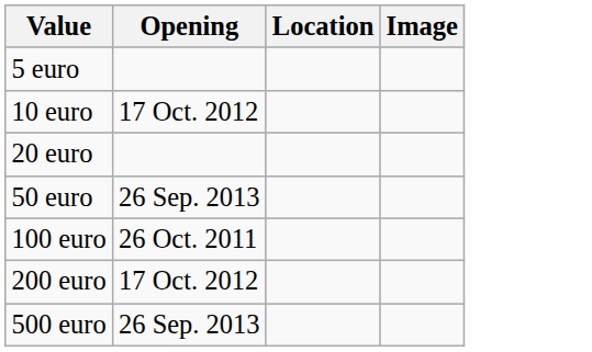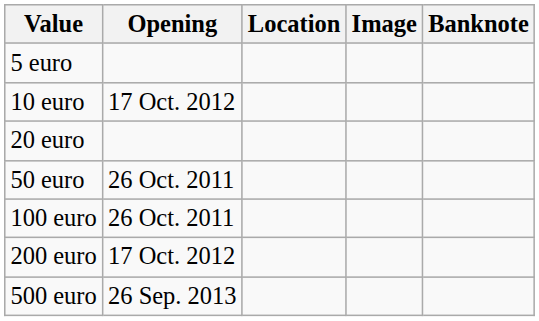 <table class="wikitable sortable">
 <tr>
 <th>Value</th>
 <th>Opening</th>
 <th>Location</th>
 <th>Image</th>
+<th>Banknote</th>
 </tr>
 <tr>
 <td>5 euro</td>
+<td></td>
 <td></td>
 <td></td>
 <td></td>
 </tr>
 <tr>
 <td>10 euro</td>
 <td>17 Oct. 2012</td>
 <td></td>
 <td></td>
+<td></td>
 </tr>
 <tr>
 <td>20 euro</td>
 <td></td>
 <td></td>
 <td></td>
+<td></td>
 </tr>
 <tr>
 <td>50 euro</td>
-<td>26 Sep. 2013</td>
+<td>26 Oct. 2011</td>
+<td></td>
 <td></td>
 <td></td>
 </tr>
 <tr>
 <td>100 euro</td>
 <td>26 Oct. 2011</td>
 <td></td>
 <td></td>
+<td></td>
 </tr>
 <tr>
 <td>200 euro</td>
 <td>17 Oct. 2012</td>
+<td></td>
 <td></td>
 <td></td>
 </tr>
 <tr>
 <td>500 euro</td>
 <td>26 Sep. 2013</td>
 <td></td>
 <td></td>
+<td></td>
 </tr>
 </table>
